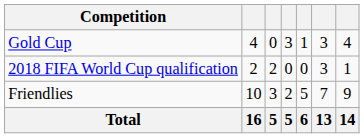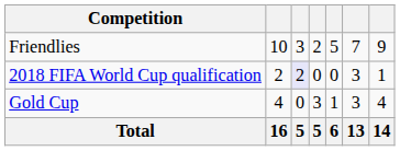 <table class="wikitable">
 <tr>
 <th>Competition</th>
 <th></th>
 <th></th>
 <th></th>
 <th></th>
 <th></th>
 <th></th>
 </tr>
 <tr align="center">
+<td align="left">Friendlies</td>
+<td>10</td>
+<td>3</td>
+<td>2</td>
+<td>5</td>
+<td>7</td>
+<td>9</td>
+</tr>
+<tr align="center">
+<td align="left"><a href='#'>2018 FIFA World Cup qualification</a></td>
+<td>2</td>
+<td style="background: lavender;">2</td>
+<td>0</td>
+<td>0</td>
+<td>3</td>
+<td>1</td>
+</tr>
+<tr align="center">
 <td align="left"><a href='#'>Gold Cup</a></td>
 <td>4</td>
 <td>0</td>
 <td>3</td>
 <td>1</td>
 <td>3</td>
 <td>4</td>
-</tr>
-<tr align="center">
-<td align="left"><a href='#'>2018 FIFA World Cup qualification</a></td>
-<td>2</td>
-<td>2</td>
-<td>0</td>
-<td>0</td>
-<td>3</td>
-<td>1</td>
-</tr>
-<tr align="center">
-<td align="left">Friendlies</td>
-<td>10</td>
-<td>3</td>
-<td>2</td>
-<td>5</td>
-<td>7</td>
-<td>9</td>
 </tr>
 <tr align="center">
 <th align="left"><strong>Total</strong></th>
 <th>16</th>
 <th>5</th>
 <th>5</th>
 <th>6</th>
 <th>13</th>
 <th>14</th>
 </tr>
 </table>
